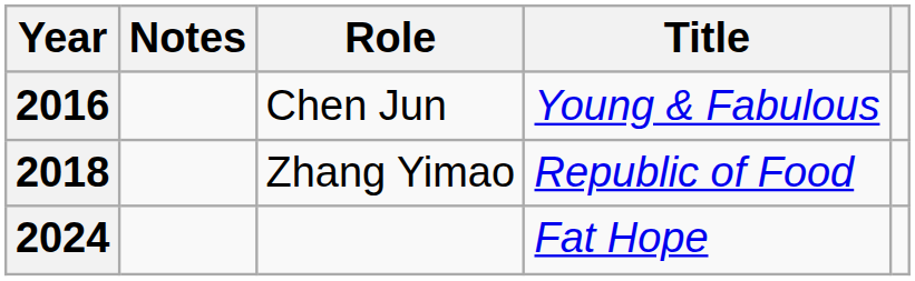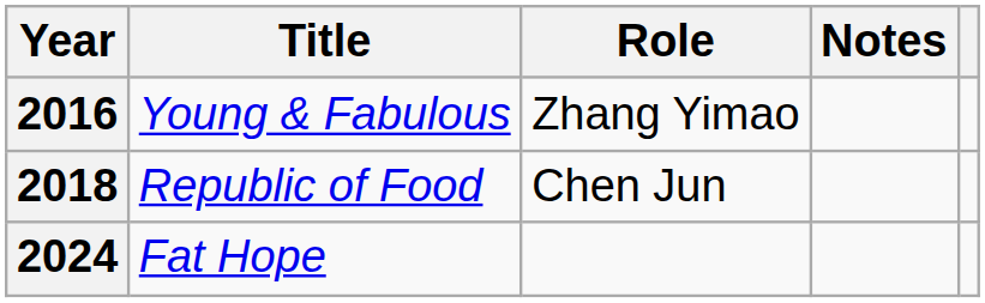 <table class="wikitable sortable plainrowheaders">
 <tr>
 <th scope="col">Year</th>
+<th scope="col">Title</th>
+<th scope="col">Role</th>
 <th scope="col" class="unsortable">Notes</th>
-<th scope="col">Role</th>
-<th scope="col">Title</th>
 <th scope="col" class="unsortable"></th>
 </tr>
 <tr>
 <th scope="row">2016</th>
+<td><em><a href='#'>Young & Fabulous</a></em></td>
+<td>Zhang Yimao</td>
 <td></td>
-<td>Chen Jun</td>
-<td><em><a href='#'>Young & Fabulous</a></em></td>
 <td></td>
 </tr>
 <tr>
 <th scope="row">2018</th>
+<td><em><a href='#'>Republic of Food</a></em></td>
+<td>Chen Jun</td>
 <td></td>
-<td>Zhang Yimao</td>
-<td><em><a href='#'>Republic of Food</a></em></td>
 <td></td>
 </tr>
 <tr>
 <th scope="row">2024</th>
+<td><em><a href='#'>Fat Hope</a></em></td>
 <td></td>
 <td></td>
-<td><em><a href='#'>Fat Hope</a></em></td>
 <td></td>
 </tr>
 </table>
